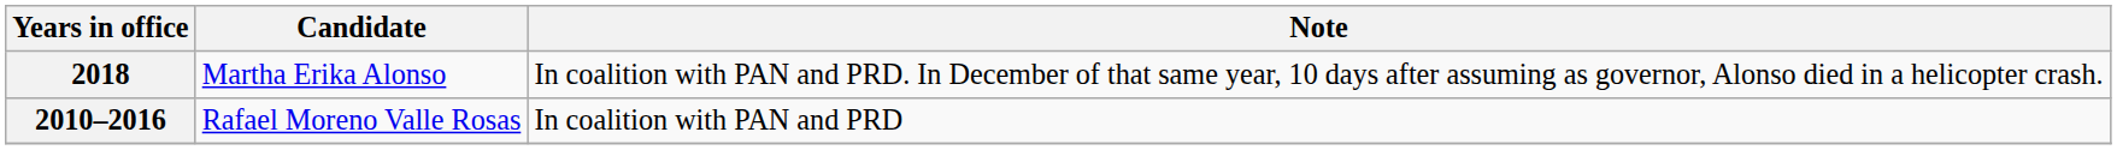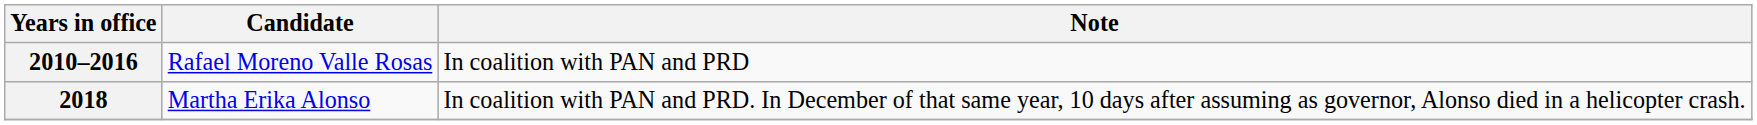 <table class="wikitable">
 <tr>
 <th>Years in office</th>
 <th>Candidate</th>
 <th>Note</th>
 </tr>
 <tr>
+<th>2010–2016</th>
+<td><a href='#'>Rafael Moreno Valle Rosas</a></td>
+<td>In coalition with PAN and PRD</td>
+</tr>
+<tr>
 <th>2018</th>
 <td><a href='#'>Martha Erika Alonso</a></td>
 <td>In coalition with PAN and PRD. In December of that same year, 10 days after assuming as governor, Alonso died in a helicopter crash.</td>
 </tr>
 <tr>
-<th>2010–2016</th>
-<td><a href='#'>Rafael Moreno Valle Rosas</a></td>
-<td>In coalition with PAN and PRD</td>
-</tr>
-<tr>
 </tr>
 </table>
